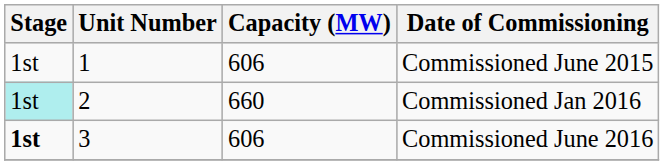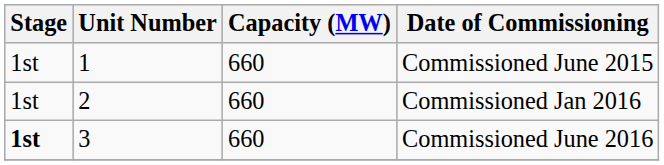 <table class="sortable wikitable">
 <tr>
 <th>Stage</th>
 <th>Unit Number</th>
 <th>Capacity (<a href='#'>MW</a>)</th>
 <th>Date of Commissioning</th>
 </tr>
 <tr>
 <td>1st</td>
 <td>1</td>
-<td>606</td>
+<td>660</td>
 <td>Commissioned June 2015</td>
 </tr>
 <tr>
-<td style="background: paleturquoise;">1st</td>
+<td>1st</td>
 <td>2</td>
 <td>660</td>
 <td>Commissioned Jan 2016</td>
 </tr>
 <tr>
 <td><strong>1st</strong></td>
 <td>3</td>
-<td>606</td>
+<td>660</td>
 <td>Commissioned June 2016</td>
 </tr>
 <tr>
 </tr>
 </table>
